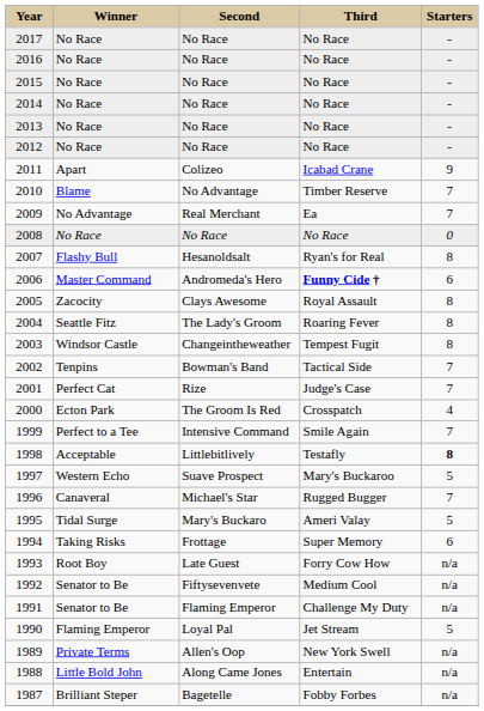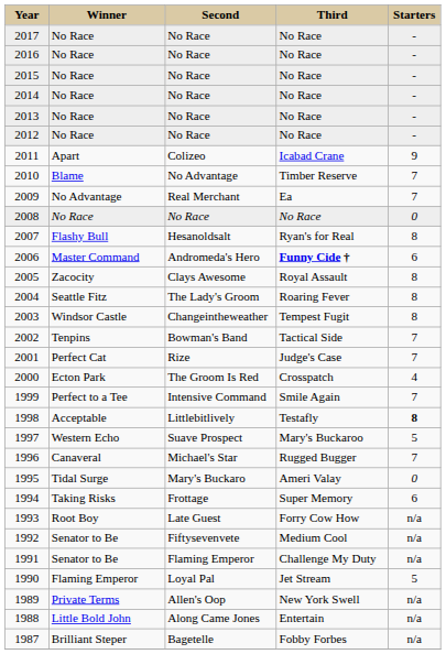 <table class = "wikitable sortable" | border="1" cellpadding="0" style="border-collapse: collapse; font-size:90%">
 <tr bgcolor="#DACAA5" align="center">
 <td width="45px"><strong>Year</strong> <br></td>
 <td width="130px"><strong>Winner</strong> <br></td>
 <td width="125px"><strong>Second</strong> <br></td>
 <td width="125px"><strong>Third</strong> <br></td>
 <td width="55px"><strong>Starters</strong></td>
 </tr>
 <tr bgcolor="#eeeeee">
 <td align=center>2017</td>
 <td>No Race</td>
 <td>No Race</td>
 <td>No Race</td>
 <td align=center>-</td>
 </tr>
 <tr bgcolor="#eeeeee">
 <td align=center>2016</td>
 <td>No Race</td>
 <td>No Race</td>
 <td>No Race</td>
 <td align=center>-</td>
 </tr>
 <tr bgcolor="#eeeeee">
 <td align=center>2015</td>
 <td>No Race</td>
 <td>No Race</td>
 <td>No Race</td>
 <td align=center>-</td>
 </tr>
 <tr bgcolor="#eeeeee">
 <td align=center>2014</td>
 <td>No Race</td>
 <td>No Race</td>
 <td>No Race</td>
 <td align=center>-</td>
 </tr>
 <tr bgcolor="#eeeeee">
 <td align=center>2013</td>
 <td>No Race</td>
 <td>No Race</td>
 <td>No Race</td>
 <td align=center>-</td>
 </tr>
 <tr bgcolor="#eeeeee">
 <td align=center>2012</td>
 <td>No Race</td>
 <td>No Race</td>
 <td>No Race</td>
 <td align=center>-</td>
 </tr>
 <tr>
 <td align=center>2011</td>
 <td>Apart</td>
 <td>Colizeo</td>
 <td><a href='#'>Icabad Crane</a></td>
 <td align=center>9</td>
 </tr>
 <tr>
 <td align=center>2010</td>
 <td><a href='#'>Blame</a></td>
 <td>No Advantage</td>
 <td>Timber Reserve</td>
 <td align=center>7</td>
 </tr>
 <tr>
 <td align=center>2009</td>
 <td>No Advantage</td>
 <td>Real Merchant</td>
 <td>Ea</td>
 <td align=center>7</td>
 </tr>
 <tr bgcolor="#eeeeee">
 <td align=center>2008</td>
 <td><em>No Race</em></td>
 <td><em>No Race</em></td>
 <td><em>No Race</em></td>
 <td align=center><em>0</em></td>
 </tr>
 <tr>
 <td align=center>2007</td>
 <td><a href='#'>Flashy Bull</a></td>
 <td>Hesanoldsalt</td>
 <td>Ryan's for Real</td>
 <td align=center>8</td>
 </tr>
 <tr>
 <td align=center>2006</td>
 <td><a href='#'>Master Command</a></td>
 <td>Andromeda's Hero</td>
 <td><strong><a href='#'>Funny Cide</a>  †</strong></td>
 <td align=center>6</td>
 </tr>
 <tr>
 <td align=center>2005</td>
 <td>Zacocity</td>
 <td>Clays Awesome</td>
 <td>Royal Assault</td>
 <td align=center>8</td>
 </tr>
 <tr>
 <td align=center>2004</td>
 <td>Seattle Fitz</td>
 <td>The Lady's Groom</td>
 <td>Roaring Fever</td>
 <td align=center>8</td>
 </tr>
 <tr>
 <td align=center>2003</td>
 <td>Windsor Castle</td>
 <td>Changeintheweather</td>
 <td>Tempest Fugit</td>
 <td align=center>8</td>
 </tr>
 <tr>
 <td align=center>2002</td>
 <td>Tenpins</td>
 <td>Bowman's Band</td>
 <td>Tactical Side</td>
 <td align=center>7</td>
 </tr>
 <tr>
 <td align=center>2001</td>
 <td>Perfect Cat</td>
 <td>Rize</td>
 <td>Judge's Case</td>
 <td align=center>7</td>
 </tr>
 <tr>
 <td align=center>2000</td>
 <td>Ecton Park</td>
 <td>The Groom Is Red</td>
 <td>Crosspatch</td>
 <td align=center>4</td>
 </tr>
 <tr>
 <td align=center>1999</td>
 <td>Perfect to a Tee</td>
 <td>Intensive Command</td>
 <td>Smile Again</td>
 <td align=center>7</td>
 </tr>
 <tr>
 <td align=center>1998</td>
 <td>Acceptable</td>
 <td>Littlebitlively</td>
 <td>Testafly</td>
 <td align=center><strong>8</strong></td>
 </tr>
 <tr>
 <td align=center>1997</td>
 <td>Western Echo</td>
 <td>Suave Prospect</td>
 <td>Mary's Buckaroo</td>
 <td align=center>5</td>
 </tr>
 <tr>
 <td align=center>1996</td>
 <td>Canaveral</td>
 <td>Michael's Star</td>
 <td>Rugged Bugger</td>
 <td align=center>7</td>
 </tr>
 <tr>
 <td align=center>1995</td>
 <td>Tidal Surge</td>
 <td>Mary's Buckaro</td>
 <td>Ameri Valay</td>
-<td align=center>5</td>
+<td align=center><em>0</em></td>
 </tr>
 <tr>
 <td align=center>1994</td>
 <td>Taking Risks</td>
 <td>Frottage</td>
 <td>Super Memory</td>
 <td align=center>6</td>
 </tr>
 <tr>
 <td align=center>1993</td>
 <td>Root Boy</td>
 <td>Late Guest</td>
 <td>Forry Cow How</td>
 <td align=center>n/a</td>
 </tr>
 <tr>
 <td align=center>1992</td>
 <td>Senator to Be</td>
 <td>Fiftysevenvete</td>
 <td>Medium Cool</td>
 <td align=center>n/a</td>
 </tr>
 <tr>
 <td align=center>1991</td>
 <td>Senator to Be</td>
 <td>Flaming Emperor</td>
 <td>Challenge My Duty</td>
 <td align=center>n/a</td>
 </tr>
 <tr>
 <td align=center>1990</td>
 <td>Flaming Emperor</td>
 <td>Loyal Pal</td>
 <td>Jet Stream</td>
 <td align=center>5</td>
 </tr>
 <tr>
 <td align=center>1989</td>
 <td><a href='#'>Private Terms</a></td>
 <td>Allen's Oop</td>
 <td>New York Swell</td>
 <td align=center>n/a</td>
 </tr>
 <tr>
 <td align=center>1988</td>
 <td><a href='#'>Little Bold John</a></td>
 <td>Along Came Jones</td>
 <td>Entertain</td>
 <td align=center>n/a</td>
 </tr>
 <tr>
 <td align=center>1987</td>
 <td>Brilliant Steper</td>
 <td>Bagetelle</td>
 <td>Fobby Forbes</td>
 <td align=center>n/a</td>
 </tr>
 <tr>
 </tr>
 </table>
